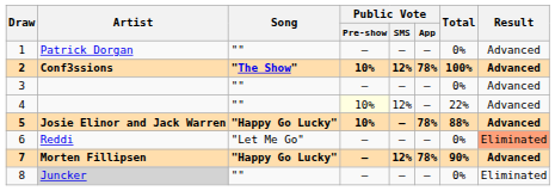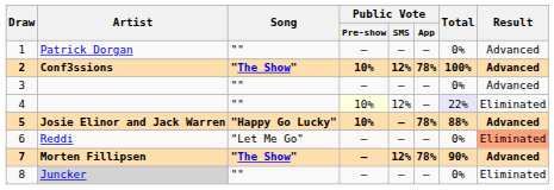 <table class="sortable wikitable" style="margin: 1em auto 1em auto; text-align:center">
 <tr>
 <th rowspan="2">Draw</th>
 <th rowspan="2">Artist</th>
 <th rowspan="2">Song</th>
 <th colspan="3">Public Vote</th>
 <th rowspan="2">Total</th>
 <th rowspan="2">Result</th>
 </tr>
 <tr>
 <th><small>Pre-show</small></th>
 <th><small>SMS</small></th>
 <th><small>App</small></th>
 </tr>
 <tr>
 <td>1</td>
 <td align="left"><a href='#'>Patrick Dorgan</a></td>
 <td align="left">""</td>
 <td>—</td>
 <td>—</td>
 <td>—</td>
 <td>0%</td>
 <td>Advanced</td>
 </tr>
 <tr style="font-weight:bold; background:navajowhite;">
 <td>2</td>
 <td align="left">Conf3ssions</td>
 <td align="left">"<a href='#'>The Show</a>"</td>
 <td>10%</td>
 <td>12%</td>
 <td>78%</td>
 <td>100%</td>
 <td>Advanced</td>
 </tr>
 <tr>
 <td>3</td>
 <td align="left"></td>
 <td align="left">""</td>
 <td>—</td>
 <td>—</td>
 <td>—</td>
 <td>0%</td>
 <td>Advanced</td>
 </tr>
 <tr>
 <td>4</td>
 <td align="left"></td>
 <td align="left">""</td>
 <td style="background: lightyellow;">10%</td>
 <td>12%</td>
 <td>—</td>
-<td>22%</td>
-<td>Advanced</td>
+<td style="background: lavender;">22%</td>
+<td>Eliminated</td>
 </tr>
 <tr style="font-weight:bold; background:navajowhite;">
 <td>5</td>
 <td align="left">Josie Elinor and Jack Warren</td>
 <td align="left">"Happy Go Lucky"</td>
 <td>10%</td>
 <td>—</td>
 <td>78%</td>
 <td>88%</td>
 <td>Advanced</td>
 </tr>
 <tr>
 <td>6</td>
 <td align="left"><a href='#'>Reddi</a></td>
 <td align="left">"Let Me Go"</td>
 <td>—</td>
 <td>—</td>
 <td>—</td>
 <td>0%</td>
 <td style="background: lightsalmon;">Eliminated</td>
 </tr>
 <tr style="font-weight:bold; background:navajowhite;">
 <td>7</td>
 <td align="left">Morten Fillipsen</td>
-<td align="left">"Happy Go Lucky"</td>
+<td align="left">"<a href='#'>The Show</a>"</td>
 <td>—</td>
 <td>12%</td>
 <td>78%</td>
 <td>90%</td>
 <td>Advanced</td>
 </tr>
 <tr>
 <td>8</td>
 <td align="left" style="background: lightgrey;"><a href='#'>Juncker</a></td>
 <td align="left">""</td>
 <td>—</td>
 <td>—</td>
 <td>—</td>
 <td>0%</td>
 <td>Eliminated</td>
 </tr>
 </table>
